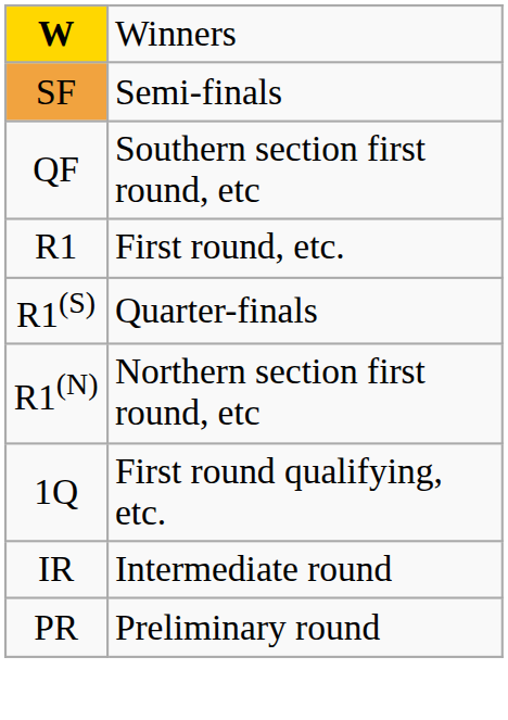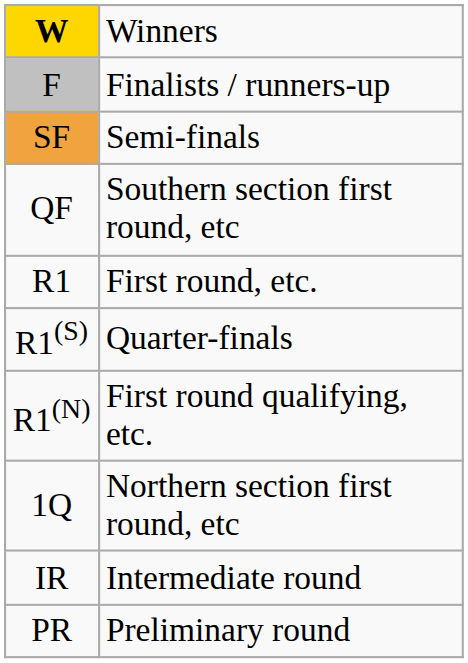 <table class="wikitable" style="width:220px">
 <tr>
 <td bgcolor=Gold style=text-align:center><strong>W</strong></td>
 <td style=text-align:left>Winners</td>
+</tr>
+<tr>
+<td bgcolor=Silver style=text-align:center>F</td>
+<td style=text-align:left>Finalists / runners-up</td>
 </tr>
 <tr>
 <td bgcolor=#F1A33F style=text-align:center>SF</td>
 <td style=text-align:left>Semi-finals</td>
 </tr>
 <tr>
 <td style=text-align:center>QF</td>
 <td style=text-align:left>Southern section first round, etc</td>
 </tr>
 <tr>
 <td style=text-align:center>R1</td>
 <td style=text-align:left>First round, etc.</td>
 </tr>
 <tr>
 <td style=text-align:center>R1<sup>(S)</sup></td>
 <td style=text-align:left>Quarter-finals</td>
 </tr>
 <tr>
 <td style=text-align:center>R1<sup>(N)</sup></td>
-<td style=text-align:left>Northern section first round, etc</td>
+<td style=text-align:left>First round qualifying, etc.</td>
 </tr>
 <tr>
 <td style=text-align:center>1Q</td>
-<td style=text-align:left>First round qualifying, etc.</td>
+<td style=text-align:left>Northern section first round, etc</td>
 </tr>
 <tr>
 <td style=text-align:center>IR</td>
 <td style=text-align:left>Intermediate round</td>
 </tr>
 <tr>
 <td style=text-align:center>PR</td>
 <td style=text-align:left>Preliminary round</td>
 </tr>
 </table>
